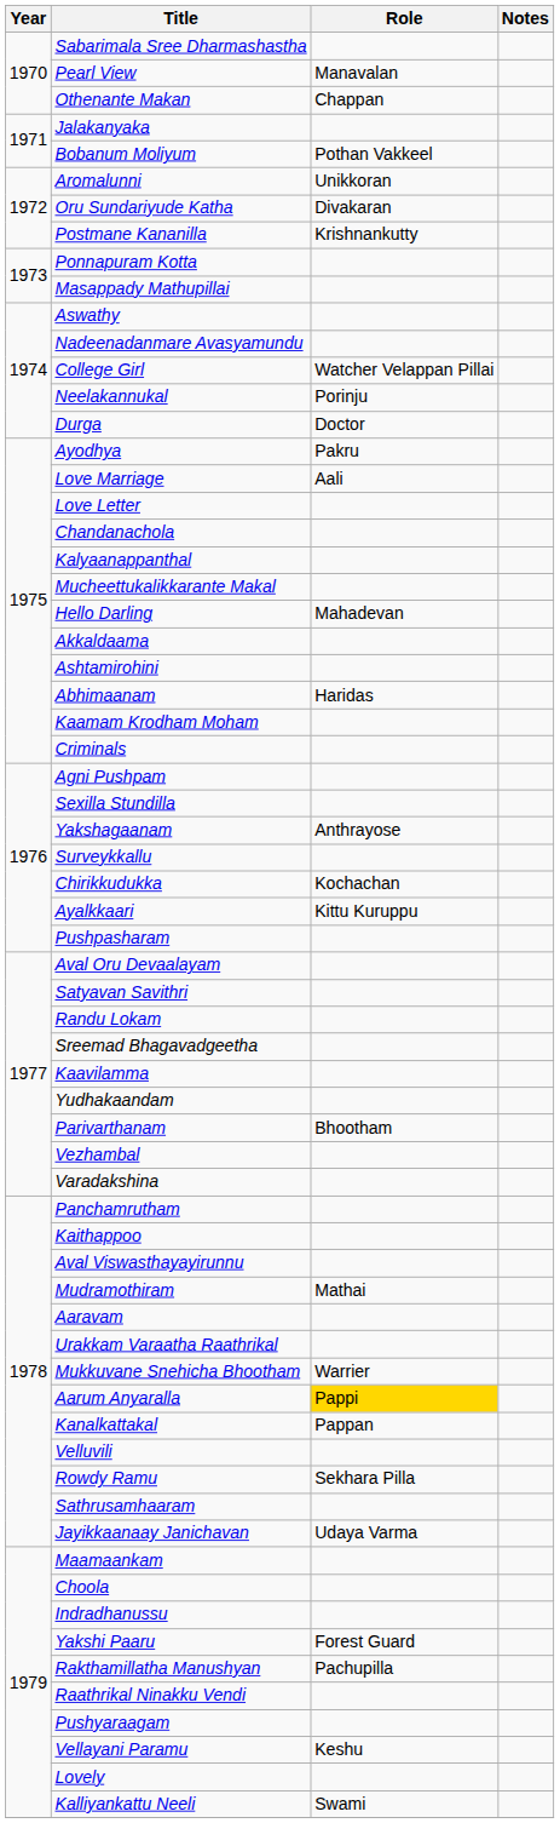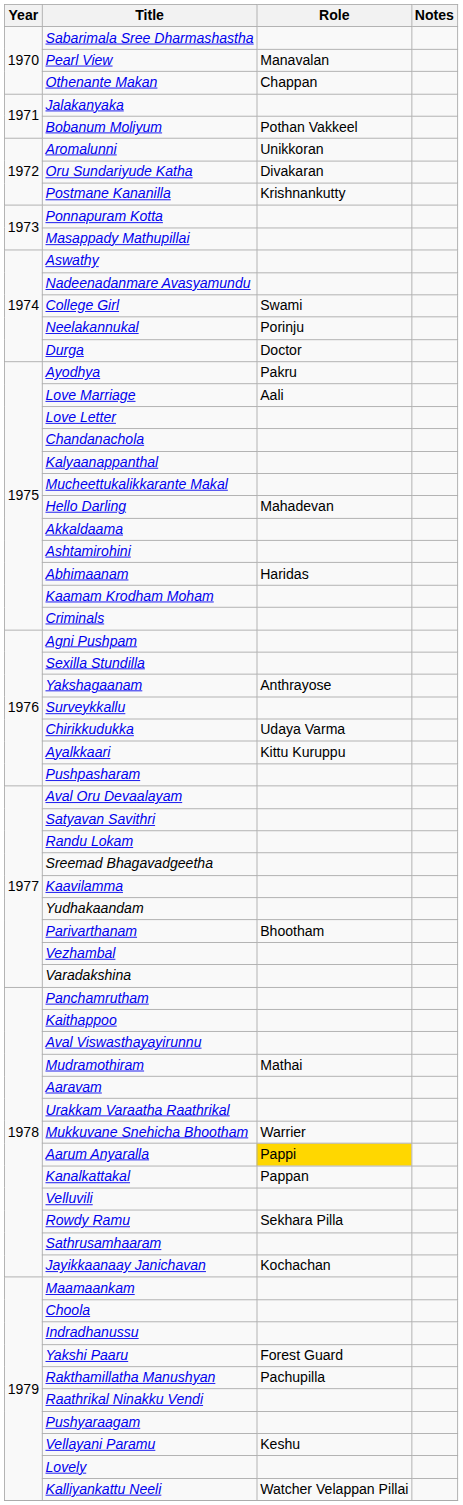 <table class="wikitable sortable">
 <tr>
 <th>Year</th>
 <th>Title</th>
 <th>Role</th>
 <th class="unsortable">Notes</th>
 </tr>
 <tr>
 <td rowspan=3>1970</td>
 <td><em><a href='#'>Sabarimala Sree Dharmashastha</a></em></td>
 <td></td>
 <td></td>
 </tr>
 <tr>
 <td><em><a href='#'>Pearl View</a></em></td>
 <td>Manavalan</td>
 <td></td>
 </tr>
 <tr>
 <td><em><a href='#'>Othenante Makan</a></em></td>
 <td>Chappan</td>
 <td></td>
 </tr>
 <tr>
 <td rowspan=2>1971</td>
 <td><em><a href='#'>Jalakanyaka</a></em></td>
 <td></td>
 <td></td>
 </tr>
 <tr>
 <td><em><a href='#'>Bobanum Moliyum</a></em></td>
 <td>Pothan Vakkeel</td>
 <td></td>
 </tr>
 <tr>
 <td rowspan=3>1972</td>
 <td><em><a href='#'>Aromalunni</a></em></td>
 <td>Unikkoran</td>
 <td></td>
 </tr>
 <tr>
 <td><em><a href='#'>Oru Sundariyude Katha</a></em></td>
 <td>Divakaran</td>
 <td></td>
 </tr>
 <tr>
 <td><em><a href='#'>Postmane Kananilla</a></em></td>
 <td>Krishnankutty</td>
 <td></td>
 </tr>
 <tr>
 <td rowspan=2>1973</td>
 <td><em><a href='#'>Ponnapuram Kotta</a></em></td>
 <td></td>
 <td></td>
 </tr>
 <tr>
 <td><em><a href='#'>Masappady Mathupillai</a></em></td>
 <td></td>
 <td></td>
 </tr>
 <tr>
 <td rowspan=5>1974</td>
 <td><em><a href='#'>Aswathy</a></em></td>
 <td></td>
 <td></td>
 </tr>
 <tr>
 <td><em><a href='#'>Nadeenadanmare Avasyamundu</a></em></td>
 <td></td>
 <td></td>
 </tr>
 <tr>
 <td><em><a href='#'>College Girl</a></em></td>
-<td>Watcher Velappan Pillai</td>
+<td>Swami</td>
 <td></td>
 </tr>
 <tr>
 <td><em><a href='#'>Neelakannukal</a></em></td>
 <td>Porinju</td>
 <td></td>
 </tr>
 <tr>
 <td><em><a href='#'>Durga</a></em></td>
 <td>Doctor</td>
 <td></td>
 </tr>
 <tr>
 <td rowspan=12>1975</td>
 <td><em><a href='#'>Ayodhya</a></em></td>
 <td>Pakru</td>
 <td></td>
 </tr>
 <tr>
 <td><em><a href='#'>Love Marriage</a></em></td>
 <td>Aali</td>
 <td></td>
 </tr>
 <tr>
 <td><em><a href='#'>Love Letter</a></em></td>
 <td></td>
 <td></td>
 </tr>
 <tr>
 <td><em><a href='#'>Chandanachola</a></em></td>
 <td></td>
 <td></td>
 </tr>
 <tr>
 <td><em><a href='#'>Kalyaanappanthal</a></em></td>
 <td></td>
 <td></td>
 </tr>
 <tr>
 <td><em><a href='#'>Mucheettukalikkarante Makal</a></em></td>
 <td></td>
 <td></td>
 </tr>
 <tr>
 <td><em><a href='#'>Hello Darling</a></em></td>
 <td>Mahadevan</td>
 <td></td>
 </tr>
 <tr>
 <td><em><a href='#'>Akkaldaama</a></em></td>
 <td></td>
 <td></td>
 </tr>
 <tr>
 <td><em><a href='#'>Ashtamirohini</a></em></td>
 <td></td>
 <td></td>
 </tr>
 <tr>
 <td><em><a href='#'>Abhimaanam</a></em></td>
 <td>Haridas</td>
 <td></td>
 </tr>
 <tr>
 <td><em><a href='#'>Kaamam Krodham Moham</a></em></td>
 <td></td>
 <td></td>
 </tr>
 <tr>
 <td><em><a href='#'>Criminals</a></em></td>
 <td></td>
 <td></td>
 </tr>
 <tr>
 <td rowspan=7>1976</td>
 <td><em><a href='#'>Agni Pushpam</a></em></td>
 <td></td>
 <td></td>
 </tr>
 <tr>
 <td><em><a href='#'>Sexilla Stundilla</a></em></td>
 <td></td>
 <td></td>
 </tr>
 <tr>
 <td><em><a href='#'>Yakshagaanam</a></em></td>
 <td>Anthrayose</td>
 <td></td>
 </tr>
 <tr>
 <td><em><a href='#'>Surveykkallu</a></em></td>
 <td></td>
 <td></td>
 </tr>
 <tr>
 <td><em><a href='#'>Chirikkudukka</a></em></td>
-<td>Kochachan</td>
+<td>Udaya Varma</td>
 <td></td>
 </tr>
 <tr>
 <td><em><a href='#'>Ayalkkaari</a></em></td>
 <td>Kittu Kuruppu</td>
 <td></td>
 </tr>
 <tr>
 <td><em><a href='#'>Pushpasharam</a></em></td>
 <td></td>
 <td></td>
 </tr>
 <tr>
 <td rowspan=9>1977</td>
 <td><em><a href='#'>Aval Oru Devaalayam</a></em></td>
 <td></td>
 <td></td>
 </tr>
 <tr>
 <td><em><a href='#'>Satyavan Savithri</a></em></td>
 <td></td>
 <td></td>
 </tr>
 <tr>
 <td><em><a href='#'>Randu Lokam</a></em></td>
 <td></td>
 <td></td>
 </tr>
 <tr>
 <td><em>Sreemad Bhagavadgeetha</em></td>
 <td></td>
 <td></td>
 </tr>
 <tr>
 <td><em><a href='#'>Kaavilamma</a></em></td>
 <td></td>
 <td></td>
 </tr>
 <tr>
 <td><em>Yudhakaandam</em></td>
 <td></td>
 <td></td>
 </tr>
 <tr>
 <td><em><a href='#'>Parivarthanam</a></em></td>
 <td>Bhootham</td>
 <td></td>
 </tr>
 <tr>
 <td><em><a href='#'>Vezhambal</a></em></td>
 <td></td>
 <td></td>
 </tr>
 <tr>
 <td><em>Varadakshina</em></td>
 <td></td>
 <td></td>
 </tr>
 <tr>
 <td rowspan=13>1978</td>
 <td><em><a href='#'>Panchamrutham</a></em></td>
 <td></td>
 <td></td>
 </tr>
 <tr>
 <td><em><a href='#'>Kaithappoo</a></em></td>
 <td></td>
 <td></td>
 </tr>
 <tr>
 <td><em><a href='#'>Aval Viswasthayayirunnu</a></em></td>
 <td></td>
 <td></td>
 </tr>
 <tr>
 <td><em><a href='#'>Mudramothiram</a></em></td>
 <td>Mathai</td>
 <td></td>
 </tr>
 <tr>
 <td><em><a href='#'>Aaravam</a></em></td>
 <td></td>
 <td></td>
 </tr>
 <tr>
 <td><em><a href='#'>Urakkam Varaatha Raathrikal</a></em></td>
 <td></td>
 <td></td>
 </tr>
 <tr>
 <td><em><a href='#'>Mukkuvane Snehicha Bhootham</a></em></td>
 <td>Warrier</td>
 <td></td>
 </tr>
 <tr>
 <td><em><a href='#'>Aarum Anyaralla</a></em></td>
 <td style="background: gold;">Pappi</td>
 <td></td>
 </tr>
 <tr>
 <td><em><a href='#'>Kanalkattakal</a></em></td>
 <td>Pappan</td>
 <td></td>
 </tr>
 <tr>
 <td><em><a href='#'>Velluvili</a></em></td>
 <td></td>
 <td></td>
 </tr>
 <tr>
 <td><em><a href='#'>Rowdy Ramu</a></em></td>
 <td>Sekhara Pilla</td>
 <td></td>
 </tr>
 <tr>
 <td><em><a href='#'>Sathrusamhaaram</a></em></td>
 <td></td>
 <td></td>
 </tr>
 <tr>
 <td><em><a href='#'>Jayikkaanaay Janichavan</a></em></td>
-<td>Udaya Varma</td>
+<td>Kochachan</td>
 <td></td>
 </tr>
 <tr>
 <td rowspan=10>1979</td>
 <td><em><a href='#'>Maamaankam</a></em></td>
 <td></td>
 <td></td>
 </tr>
 <tr>
 <td><em><a href='#'>Choola</a></em></td>
 <td></td>
 <td></td>
 </tr>
 <tr>
 <td><em><a href='#'>Indradhanussu</a></em></td>
 <td></td>
 <td></td>
 </tr>
 <tr>
 <td><em><a href='#'>Yakshi Paaru</a></em></td>
 <td>Forest Guard</td>
 <td></td>
 </tr>
 <tr>
 <td><em><a href='#'>Rakthamillatha Manushyan</a></em></td>
 <td>Pachupilla</td>
 <td></td>
 </tr>
 <tr>
 <td><em><a href='#'>Raathrikal Ninakku Vendi</a></em></td>
 <td></td>
 <td></td>
 </tr>
 <tr>
 <td><em><a href='#'>Pushyaraagam</a></em></td>
 <td></td>
 <td></td>
 </tr>
 <tr>
 <td><em><a href='#'>Vellayani Paramu</a></em></td>
 <td>Keshu</td>
 <td></td>
 </tr>
 <tr>
 <td><em><a href='#'>Lovely</a></em></td>
 <td></td>
 <td></td>
 </tr>
 <tr>
 <td><em><a href='#'>Kalliyankattu Neeli</a></em></td>
-<td>Swami</td>
+<td>Watcher Velappan Pillai</td>
 <td></td>
 </tr>
 <tr>
 </tr>
 </table>
